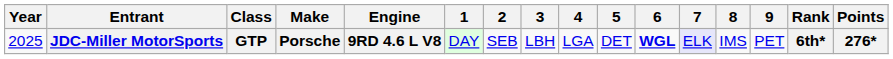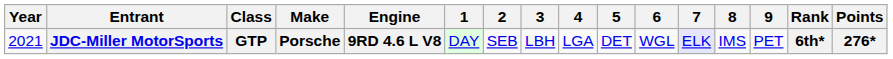 <table class="wikitable" style="text-align:center; font-size:85%">
 <tr>
 <th>Year</th>
 <th>Entrant</th>
 <th>Class</th>
 <th>Make</th>
 <th>Engine</th>
 <th>1</th>
 <th>2</th>
 <th>3</th>
 <th>4</th>
 <th>5</th>
 <th>6</th>
 <th>7</th>
 <th>8</th>
 <th>9</th>
 <th>Rank</th>
 <th>Points</th>
 </tr>
 <tr>
-<td><a href='#'>2025</a></td>
+<td><a href='#'>2021</a></td>
 <th><a href='#'>JDC-Miller MotorSports</a></th>
 <th>GTP</th>
 <th>Porsche</th>
 <th>9RD 4.6 L V8</th>
 <td style="background:#DFFFDF;"><a href='#'>DAY</a><br></td>
 <td style="background:#;"><a href='#'>SEB</a></td>
 <td><a href='#'>LBH</a></td>
 <td><a href='#'>LGA</a></td>
 <td><a href='#'>DET</a></td>
-<td style="background:#;"><strong><a href='#'>WGL</a></strong></td>
+<td style="background:#;"><a href='#'>WGL</a></td>
 <td style="background: lavender;"><a href='#'>ELK</a></td>
 <td style="background:#;"><a href='#'>IMS</a></td>
 <td style="background:#;"><a href='#'>PET</a></td>
 <th>6th*</th>
 <th>276*</th>
 </tr>
 </table>
